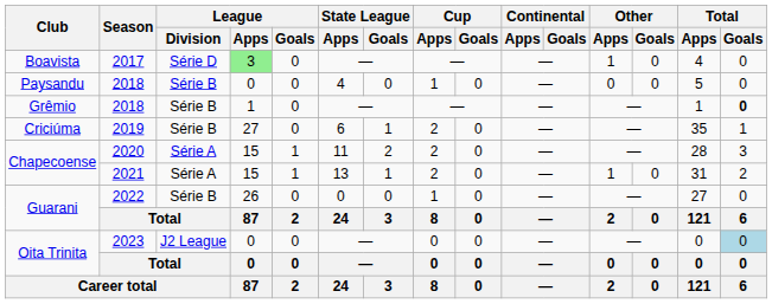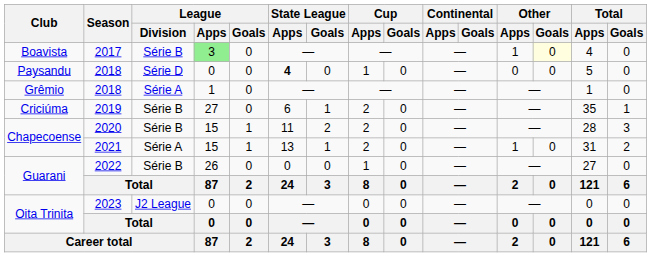 <table class="wikitable" style="text-align: center;">
 <tr>
 <th rowspan="2">Club</th>
 <th rowspan="2">Season</th>
 <th colspan="3">League</th>
 <th colspan="2">State League</th>
 <th colspan="2">Cup</th>
 <th colspan="2">Continental</th>
 <th colspan="2">Other</th>
 <th colspan="2">Total</th>
 </tr>
 <tr>
 <th>Division</th>
 <th>Apps</th>
 <th>Goals</th>
 <th>Apps</th>
 <th>Goals</th>
 <th>Apps</th>
 <th>Goals</th>
 <th>Apps</th>
 <th>Goals</th>
 <th>Apps</th>
 <th>Goals</th>
 <th>Apps</th>
 <th>Goals</th>
 </tr>
 <tr>
 <td valign="center"><a href='#'>Boavista</a></td>
 <td><a href='#'>2017</a></td>
-<td><a href='#'>Série D</a></td>
+<td><a href='#'>Série B</a></td>
 <td style="background: lightgreen;">3</td>
 <td>0</td>
 <td colspan="2">—</td>
 <td colspan="2">—</td>
 <td colspan="2">—</td>
 <td>1</td>
-<td>0</td>
+<td style="background: lightyellow;">0</td>
 <td>4</td>
 <td>0</td>
 </tr>
 <tr>
 <td valign="center"><a href='#'>Paysandu</a></td>
 <td><a href='#'>2018</a></td>
-<td><a href='#'>Série B</a></td>
+<td><a href='#'>Série D</a></td>
 <td>0</td>
 <td>0</td>
-<td>4</td>
+<td><strong>4</strong></td>
 <td>0</td>
 <td>1</td>
 <td>0</td>
 <td colspan="2">—</td>
 <td>0</td>
 <td>0</td>
 <td>5</td>
 <td>0</td>
 </tr>
 <tr>
 <td valign="center"><a href='#'>Grêmio</a></td>
 <td><a href='#'>2018</a></td>
-<td>Série B</td>
+<td><a href='#'>Série A</a></td>
 <td>1</td>
 <td>0</td>
 <td colspan="2">—</td>
 <td colspan="2">—</td>
 <td colspan="2">—</td>
 <td colspan="2">—</td>
 <td>1</td>
-<td><strong>0</strong></td>
+<td>0</td>
 </tr>
 <tr>
 <td valign="center"><a href='#'>Criciúma</a></td>
 <td><a href='#'>2019</a></td>
 <td>Série B</td>
 <td>27</td>
 <td>0</td>
 <td>6</td>
 <td>1</td>
 <td>2</td>
 <td>0</td>
 <td colspan="2">—</td>
 <td colspan="2">—</td>
 <td>35</td>
 <td>1</td>
 </tr>
 <tr>
 <td rowspan="2" valign="center"><a href='#'>Chapecoense</a></td>
 <td><a href='#'>2020</a></td>
-<td><a href='#'>Série A</a></td>
+<td>Série B</td>
 <td>15</td>
 <td>1</td>
 <td>11</td>
 <td>2</td>
 <td>2</td>
 <td>0</td>
 <td colspan="2">—</td>
 <td colspan="2">—</td>
 <td>28</td>
 <td>3</td>
 </tr>
 <tr>
 <td><a href='#'>2021</a></td>
 <td>Série A</td>
 <td>15</td>
 <td>1</td>
 <td>13</td>
 <td>1</td>
 <td>2</td>
 <td>0</td>
 <td colspan="2">—</td>
 <td>1</td>
 <td>0</td>
 <td>31</td>
 <td>2</td>
 </tr>
 <tr>
 <td rowspan="2" valign="center"><a href='#'>Guarani</a></td>
 <td><a href='#'>2022</a></td>
 <td>Série B</td>
 <td>26</td>
 <td>0</td>
 <td>0</td>
 <td>0</td>
 <td>1</td>
 <td>0</td>
 <td colspan="2">—</td>
 <td colspan="2">—</td>
 <td>27</td>
 <td>0</td>
 </tr>
 <tr>
 <th colspan="2">Total</th>
 <th>87</th>
 <th>2</th>
 <th>24</th>
 <th>3</th>
 <th>8</th>
 <th>0</th>
 <th colspan="2">—</th>
 <th>2</th>
 <th>0</th>
 <th>121</th>
 <th>6</th>
 </tr>
 <tr>
 <td rowspan="2" valign="center"><a href='#'>Oita Trinita</a></td>
 <td><a href='#'>2023</a></td>
 <td><a href='#'>J2 League</a></td>
 <td>0</td>
 <td>0</td>
 <td colspan="2">—</td>
 <td>0</td>
 <td>0</td>
 <td colspan="2">—</td>
 <td colspan="2">—</td>
 <td>0</td>
-<td style="background: lightblue;">0</td>
+<td>0</td>
 </tr>
 <tr>
 <th colspan="2">Total</th>
 <th>0</th>
 <th>0</th>
 <th colspan="2">—</th>
 <th>0</th>
 <th>0</th>
 <th colspan="2">—</th>
 <th>0</th>
 <th>0</th>
 <th>0</th>
 <th>0</th>
 </tr>
 <tr>
 <th colspan="3"><strong>Career total</strong></th>
 <th>87</th>
 <th>2</th>
 <th>24</th>
 <th>3</th>
 <th>8</th>
 <th>0</th>
 <th colspan="2">—</th>
 <th>2</th>
 <th>0</th>
 <th>121</th>
 <th>6</th>
 </tr>
 </table>
